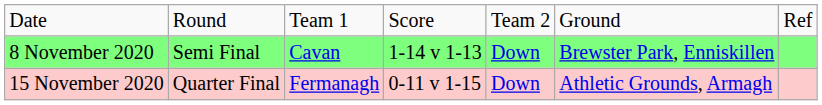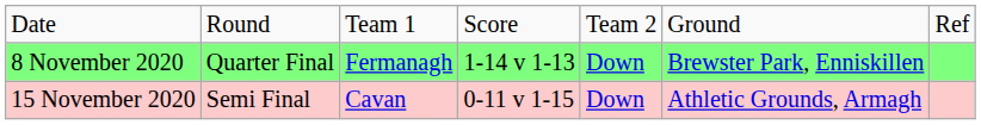 <table class="wikitable">
 <tr>
 <td>Date</td>
 <td>Round</td>
 <td>Team 1</td>
 <td>Score</td>
 <td>Team 2</td>
 <td>Ground</td>
 <td>Ref</td>
 </tr>
 <tr style="background:#7eff7e;">
 <td>8 November 2020</td>
-<td>Semi Final</td>
-<td><a href='#'>Cavan</a></td>
+<td>Quarter Final</td>
+<td><a href='#'>Fermanagh</a></td>
 <td>1-14 v 1-13</td>
 <td><a href='#'>Down</a></td>
 <td><a href='#'>Brewster Park</a>, <a href='#'>Enniskillen</a></td>
 <td></td>
 </tr>
 <tr style="background:#fdcbcb;">
 <td>15 November 2020</td>
-<td>Quarter Final</td>
-<td><a href='#'>Fermanagh</a></td>
+<td>Semi Final</td>
+<td><a href='#'>Cavan</a></td>
 <td>0-11 v 1-15</td>
 <td><a href='#'>Down</a></td>
 <td><a href='#'>Athletic Grounds</a>, <a href='#'>Armagh</a></td>
 <td></td>
 </tr>
 </table>
